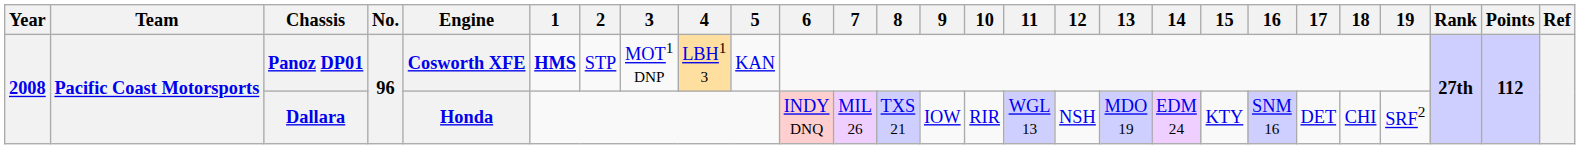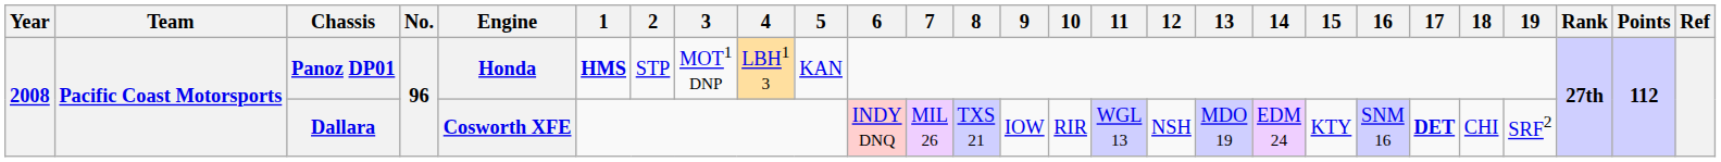 <table class="wikitable" style="text-align:center; font-size:85%">
 <tr>
 <th>Year</th>
 <th>Team</th>
 <th>Chassis</th>
 <th>No.</th>
 <th>Engine</th>
 <th>1</th>
 <th>2</th>
 <th>3</th>
 <th>4</th>
 <th>5</th>
 <th>6</th>
 <th>7</th>
 <th>8</th>
 <th>9</th>
 <th>10</th>
 <th>11</th>
 <th>12</th>
 <th>13</th>
 <th>14</th>
 <th>15</th>
 <th>16</th>
 <th>17</th>
 <th>18</th>
 <th>19</th>
 <th>Rank</th>
 <th>Points</th>
 <th>Ref</th>
 </tr>
 <tr>
 <th rowspan="2"><a href='#'>2008</a></th>
 <th rowspan="2" nowrap><a href='#'>Pacific Coast Motorsports</a></th>
 <th nowrap><a href='#'>Panoz</a> <a href='#'>DP01</a></th>
 <th rowspan=2>96</th>
-<th><a href='#'>Cosworth XFE</a></th>
+<th nowrap><a href='#'>Honda</a></th>
 <td><strong><a href='#'>HMS</a></strong></td>
 <td><a href='#'>STP</a></td>
 <td><a href='#'>MOT</a><sup>1</sup><br><small>DNP</small></td>
 <td style="background:#FFDF9F;"><a href='#'>LBH</a><sup>1</sup><br><small>3</small></td>
 <td><a href='#'>KAN</a></td>
 <td colspan=14></td>
 <th rowspan="2" style="background:#CFCFFF;">27th</th>
 <th rowspan="2" style="background:#CFCFFF;">112</th>
 <th rowspan="2"></th>
 </tr>
 <tr>
 <th nowrap><a href='#'>Dallara</a></th>
-<th nowrap><a href='#'>Honda</a></th>
+<th><a href='#'>Cosworth XFE</a></th>
 <td colspan=5></td>
 <td style="background:#FFCFCF;"><a href='#'>INDY</a><br><small>DNQ</small></td>
 <td style="background:#EFCFFF;"><a href='#'>MIL</a><br><small>26</small></td>
 <td style="background:#CFCFFF;"><a href='#'>TXS</a><br><small>21</small></td>
 <td><a href='#'>IOW</a></td>
 <td><a href='#'>RIR</a></td>
 <td style="background:#CFCFFF;"><a href='#'>WGL</a><br><small>13</small></td>
 <td><a href='#'>NSH</a></td>
 <td style="background:#CFCFFF;"><a href='#'>MDO</a><br><small>19</small></td>
 <td style="background:#EFCFFF;"><a href='#'>EDM</a><br><small>24</small></td>
 <td><a href='#'>KTY</a></td>
 <td style="background:#CFCFFF;"><a href='#'>SNM</a><br><small>16</small></td>
-<td><a href='#'>DET</a></td>
+<td><strong><a href='#'>DET</a></strong></td>
 <td><a href='#'>CHI</a></td>
 <td><a href='#'>SRF</a><sup>2</sup></td>
 </tr>
 </table>
